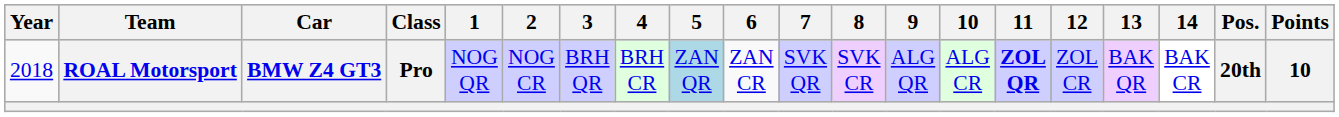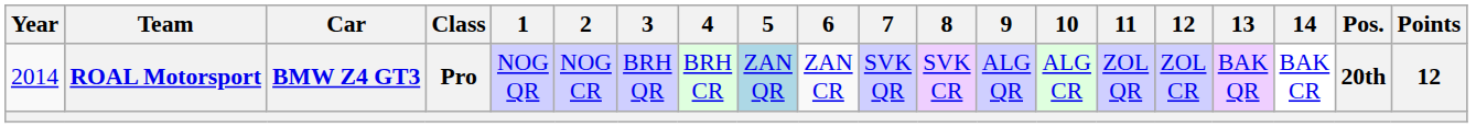 <table class="wikitable" style="text-align:center; font-size:85%;">
 <tr>
 <th>Year</th>
 <th>Team</th>
 <th>Car</th>
 <th>Class</th>
 <th>1</th>
 <th>2</th>
 <th>3</th>
 <th>4</th>
 <th>5</th>
 <th>6</th>
 <th>7</th>
 <th>8</th>
 <th>9</th>
 <th>10</th>
 <th>11</th>
 <th>12</th>
 <th>13</th>
 <th>14</th>
 <th>Pos.</th>
 <th>Points</th>
 </tr>
 <tr>
-<td><a href='#'>2018</a></td>
+<td><a href='#'>2014</a></td>
 <th nowrap><a href='#'>ROAL Motorsport</a></th>
 <th nowrap><a href='#'>BMW Z4 GT3</a></th>
 <th>Pro</th>
 <td style="background:#CFCFFF;"><a href='#'>NOG<br>QR</a><br></td>
 <td style="background:#CFCFFF;"><a href='#'>NOG<br>CR</a><br></td>
 <td style="background:#CFCFFF;"><a href='#'>BRH<br>QR</a><br></td>
 <td style="background:#DFFFDF;"><a href='#'>BRH<br>CR</a><br></td>
 <td style="background: lightblue;"><a href='#'>ZAN<br>QR</a></td>
 <td><a href='#'>ZAN<br>CR</a></td>
 <td style="background:#CFCFFF;"><a href='#'>SVK<br>QR</a><br></td>
 <td style="background:#EFCFFF;"><a href='#'>SVK<br>CR</a><br></td>
 <td style="background:#CFCFFF;"><a href='#'>ALG<br>QR</a><br></td>
 <td style="background:#DFFFDF;"><a href='#'>ALG<br>CR</a><br></td>
-<td style="background:#CFCFFF;"><strong><a href='#'>ZOL<br>QR</a><br></strong></td>
+<td style="background:#CFCFFF;"><a href='#'>ZOL<br>QR</a><br></td>
 <td style="background:#CFCFFF;"><a href='#'>ZOL<br>CR</a><br></td>
 <td style="background:#EFCFFF;"><a href='#'>BAK<br>QR</a><br></td>
 <td style="background:#fff;"><a href='#'>BAK<br>CR</a><br></td>
 <th>20th</th>
-<th>10</th>
+<th>12</th>
 </tr>
 <tr>
 <th colspan="20"></th>
 </tr>
 </table>
